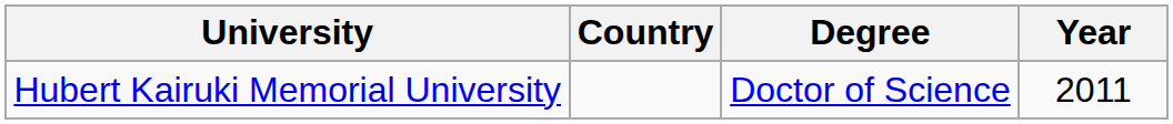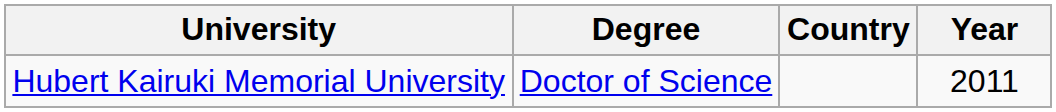 <table class="wikitable">
 <tr>
 <th>University</th>
+<th>Degree</th>
 <th>Country</th>
-<th>Degree</th>
 <th width="60px">Year</th>
 </tr>
 <tr>
 <td><a href='#'>Hubert Kairuki Memorial University</a></td>
+<td><a href='#'>Doctor of Science</a></td>
 <td></td>
-<td><a href='#'>Doctor of Science</a></td>
 <td align="center">2011</td>
 </tr>
 </table>
